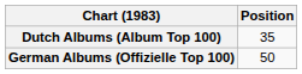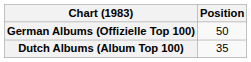 <table class="wikitable sortable plainrowheaders" style="text-align:center">
 <tr>
 <th scope="col">Chart (1983)</th>
 <th scope="col">Position</th>
 </tr>
 <tr>
+<th scope="row">German Albums (Offizielle Top 100)</th>
+<td>50</td>
+</tr>
+<tr>
 <th scope="row">Dutch Albums (Album Top 100)</th>
 <td>35</td>
 </tr>
-<tr>
-<th scope="row">German Albums (Offizielle Top 100)</th>
-<td>50</td>
-</tr>
 </table>
